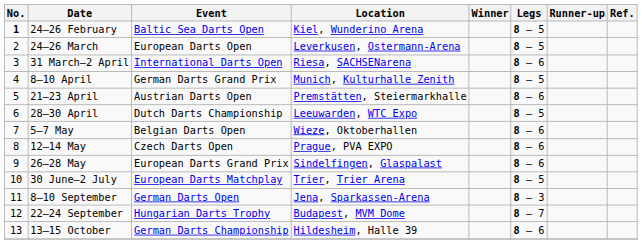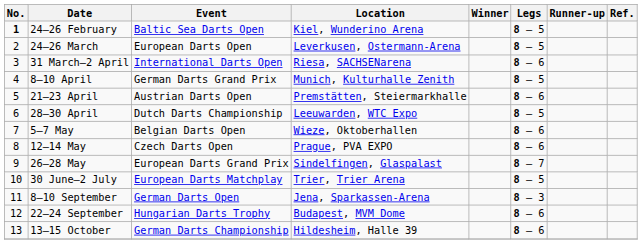 <table class="wikitable">
 <tr>
 <th>No.</th>
 <th>Date</th>
 <th>Event</th>
 <th>Location</th>
 <th>Winner</th>
 <th>Legs</th>
 <th>Runner-up</th>
 <th>Ref.</th>
 </tr>
 <tr>
 <td align=center><strong>1</strong></td>
 <td align=left><span>24–26 February</span></td>
 <td><span><a href='#'>Baltic Sea Darts Open</a></span></td>
 <td><span> <a href='#'>Kiel</a>, <a href='#'>Wunderino Arena</a></span></td>
 <td align="right"></td>
 <td align="center"><strong>8</strong> – 5</td>
 <td></td>
 <td align="center"></td>
 </tr>
 <tr>
 <td align=center>2</td>
 <td align=left><span>24–26 March</span></td>
 <td><span>European Darts Open</span></td>
 <td><span> <a href='#'>Leverkusen</a>, <a href='#'>Ostermann-Arena</a></span></td>
 <td align="right"></td>
 <td align="center"><strong>8</strong> – 5</td>
 <td></td>
 <td align="center"></td>
 </tr>
 <tr>
 <td align=center>3</td>
 <td align=left><span>31 March–2 April</span></td>
 <td><span><a href='#'>International Darts Open</a></span></td>
 <td><span> <a href='#'>Riesa</a>, <a href='#'>SACHSENarena</a></span></td>
 <td align="right"></td>
 <td align="center"><strong>8</strong> – 6</td>
 <td></td>
 <td align="center"></td>
 </tr>
 <tr>
 <td align=center>4</td>
 <td align=left><span>8–10 April</span></td>
 <td><span>German Darts Grand Prix</span></td>
 <td><span> <a href='#'>Munich</a>, <a href='#'>Kulturhalle Zenith</a></span></td>
 <td align="right"></td>
 <td align="center"><strong>8</strong> – 5</td>
 <td></td>
 <td align="center"></td>
 </tr>
 <tr>
 <td align=center>5</td>
 <td align=left><span>21–23 April</span></td>
 <td><span>Austrian Darts Open</span></td>
 <td><span> <a href='#'>Premstätten</a>, Steiermarkhalle</span></td>
 <td align="right"></td>
 <td align="center"><strong>8</strong> – 6</td>
 <td></td>
 <td align="center"></td>
 </tr>
 <tr>
 <td align=center>6</td>
 <td align=left><span>28–30 April</span></td>
 <td><span>Dutch Darts Championship</span></td>
 <td><span> <a href='#'>Leeuwarden</a>, <a href='#'>WTC Expo</a></span></td>
 <td align="right"></td>
 <td align="center"><strong>8</strong> – 5</td>
 <td></td>
 <td align="center"></td>
 </tr>
 <tr>
 <td align=center>7</td>
 <td align=left><span>5–7 May</span></td>
 <td><span>Belgian Darts Open</span></td>
 <td><span> <a href='#'>Wieze</a>, Oktoberhallen</span></td>
 <td align="right"></td>
 <td align="center"><strong>8</strong> – 6</td>
 <td></td>
 <td align="center"></td>
 </tr>
 <tr>
 <td align=center>8</td>
 <td align=left><span>12–14 May</span></td>
 <td><span>Czech Darts Open</span></td>
 <td {{subst:nowrap> <a href='#'>Prague</a>, PVA EXPO</td>
 <td align="right"></td>
 <td align="center"><strong>8</strong> – 6</td>
 <td></td>
 <td align="center"></td>
 </tr>
 <tr>
 <td align=center>9</td>
 <td align=left><span>26–28 May</span></td>
 <td><span>European Darts Grand Prix</span></td>
 <td><span> <a href='#'>Sindelfingen</a>, <a href='#'>Glaspalast</a></span></td>
 <td align="right"></td>
-<td align="center"><strong>8</strong> – 6</td>
+<td align="center"><strong>8</strong> – 7</td>
 <td></td>
 <td align="center"></td>
 </tr>
 <tr>
 <td align=center>10</td>
 <td align=left><span>30 June–2 July</span></td>
 <td><span><a href='#'>European Darts Matchplay</a></span></td>
 <td><span> <a href='#'>Trier</a>, <a href='#'>Trier Arena</a></span></td>
 <td align="right"></td>
 <td align="center"><strong>8</strong> – 5</td>
 <td></td>
 <td align="center"></td>
 </tr>
 <tr>
 <td align=center>11</td>
 <td align=left><span>8–10 September</span></td>
 <td><span><a href='#'>German Darts Open</a></span></td>
 <td><span> <a href='#'>Jena</a>, <a href='#'>Sparkassen-Arena</a></span></td>
 <td align="right"></td>
 <td align="center"><strong>8</strong> – 3</td>
 <td></td>
 <td align="center"></td>
 </tr>
 <tr>
 <td align=center>12</td>
 <td align=left><span>22–24 September</span></td>
 <td><span><a href='#'>Hungarian Darts Trophy</a></span></td>
 <td><span> <a href='#'>Budapest</a>, <a href='#'>MVM Dome</a></span></td>
 <td align="right"></td>
-<td align="center"><strong>8</strong> – 7</td>
+<td align="center"><strong>8</strong> – 6</td>
 <td></td>
 <td align="center"></td>
 </tr>
 <tr>
 <td align=center>13</td>
 <td align=left><span>13–15 October</span></td>
 <td><span><a href='#'>German Darts Championship</a></span></td>
 <td><span> <a href='#'>Hildesheim</a>, Halle 39</span></td>
 <td align="right"></td>
 <td align="center"><strong>8</strong> – 6</td>
 <td></td>
 <td align="center"></td>
 </tr>
 <tr>
 </tr>
 </table>
